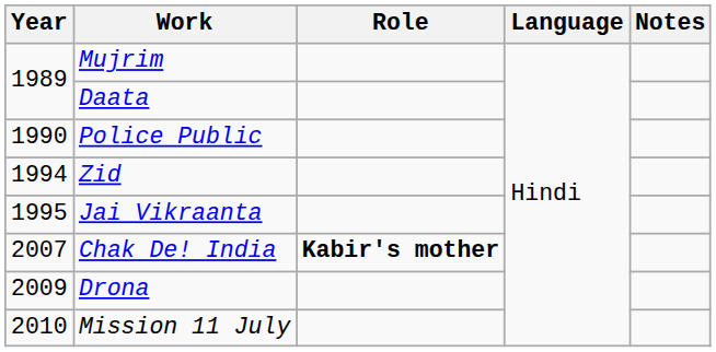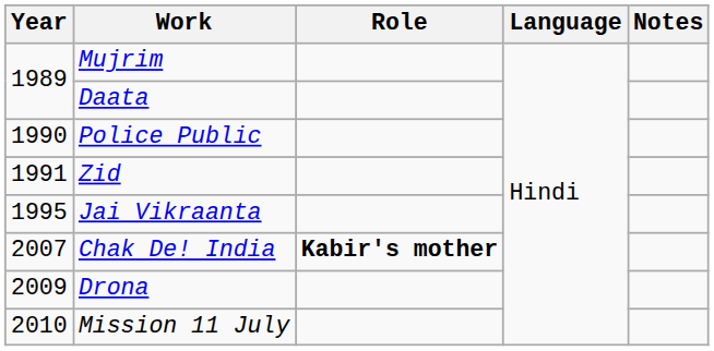 <table class="wikitable" style="font-size: 95%;">
 <tr>
 <th>Year</th>
 <th>Work</th>
 <th>Role</th>
 <th>Language</th>
 <th>Notes</th>
 </tr>
 <tr>
 <td rowspan="2">1989</td>
 <td><em><a href='#'>Mujrim</a></em></td>
 <td></td>
 <td rowspan="8">Hindi</td>
 <td></td>
 </tr>
 <tr>
 <td><em><a href='#'>Daata</a></em></td>
 <td></td>
 <td></td>
 </tr>
 <tr>
 <td>1990</td>
 <td><em><a href='#'>Police Public</a></em></td>
 <td></td>
 <td></td>
 </tr>
 <tr>
-<td>1994</td>
+<td>1991</td>
 <td><em><a href='#'>Zid</a></em></td>
 <td></td>
 <td></td>
 </tr>
 <tr>
 <td>1995</td>
 <td><em><a href='#'>Jai Vikraanta</a></em></td>
 <td></td>
 <td></td>
 </tr>
 <tr>
 <td>2007</td>
 <td><em><a href='#'>Chak De! India</a></em></td>
 <td><strong>Kabir's mother</strong></td>
 <td></td>
 </tr>
 <tr>
 <td>2009</td>
 <td><em><a href='#'>Drona</a></em></td>
 <td></td>
 <td></td>
 </tr>
 <tr>
 <td>2010</td>
 <td><em>Mission 11 July</em></td>
 <td></td>
 <td></td>
 </tr>
 </table>
